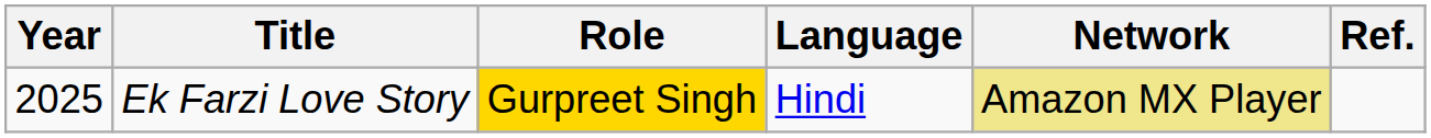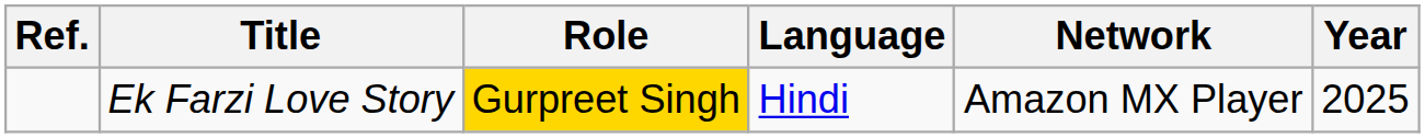 <table class="wikitable">
 <tr>
-<th>Year</th>
+<th>Ref.</th>
 <th>Title</th>
 <th>Role</th>
 <th>Language</th>
 <th>Network</th>
-<th>Ref.</th>
+<th>Year</th>
 </tr>
 <tr>
-<td>2025</td>
+<td></td>
 <td><em>Ek Farzi Love Story</em></td>
 <td style="background: gold;">Gurpreet Singh</td>
 <td><a href='#'>Hindi</a></td>
-<td style="background: khaki;">Amazon MX Player</td>
-<td></td>
+<td>Amazon MX Player</td>
+<td>2025</td>
 </tr>
 </table>
